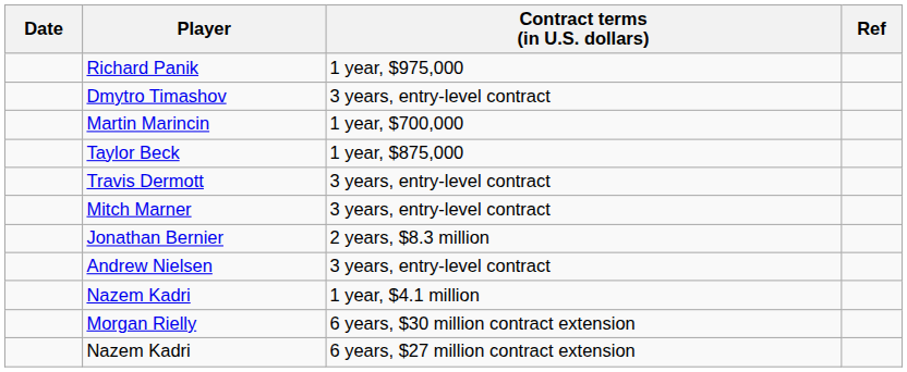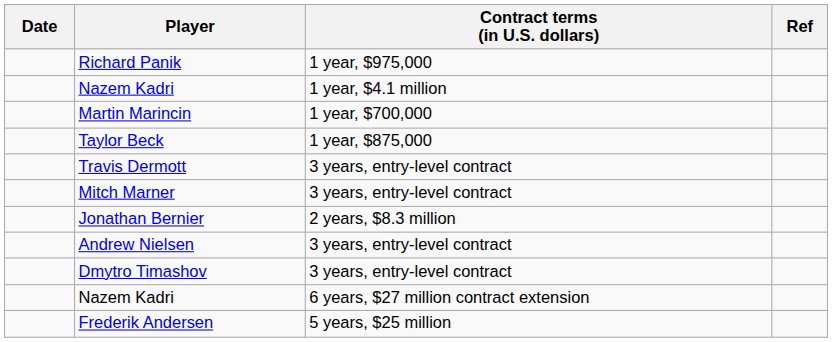 <table class="wikitable" style="border-collapse: collapse; width: 50em; padding: 3;">
 <tr bgcolor="#dddddd">
 <th>Date</th>
 <th>Player</th>
 <th>Contract terms<br>(in U.S. dollars)</th>
 <th>Ref</th>
 </tr>
 <tr>
 <td></td>
 <td><a href='#'>Richard Panik</a></td>
 <td>1 year, $975,000</td>
 <td></td>
 </tr>
 <tr>
 <td></td>
-<td><a href='#'>Dmytro Timashov</a></td>
-<td>3 years, entry-level contract</td>
+<td><a href='#'>Nazem Kadri</a></td>
+<td>1 year, $4.1 million</td>
 <td></td>
 </tr>
 <tr>
 <td></td>
 <td><a href='#'>Martin Marincin</a></td>
 <td>1 year, $700,000</td>
 <td></td>
 </tr>
 <tr>
 <td></td>
 <td><a href='#'>Taylor Beck</a></td>
 <td>1 year, $875,000</td>
 <td></td>
 </tr>
 <tr>
 <td></td>
 <td><a href='#'>Travis Dermott</a></td>
 <td>3 years, entry-level contract</td>
 <td></td>
 </tr>
 <tr>
 <td></td>
 <td><a href='#'>Mitch Marner</a></td>
 <td>3 years, entry-level contract</td>
 <td></td>
 </tr>
 <tr>
 <td></td>
 <td><a href='#'>Jonathan Bernier</a></td>
 <td>2 years, $8.3 million</td>
 <td></td>
 </tr>
 <tr>
 <td></td>
 <td><a href='#'>Andrew Nielsen</a></td>
 <td>3 years, entry-level contract</td>
 <td></td>
 </tr>
 <tr>
 <td></td>
-<td><a href='#'>Nazem Kadri</a></td>
-<td>1 year, $4.1 million</td>
-<td></td>
-</tr>
-<tr>
-<td></td>
-<td><a href='#'>Morgan Rielly</a></td>
-<td>6 years, $30 million contract extension</td>
+<td><a href='#'>Dmytro Timashov</a></td>
+<td>3 years, entry-level contract</td>
 <td></td>
 </tr>
 <tr>
 <td></td>
 <td>Nazem Kadri</td>
 <td>6 years, $27 million contract extension</td>
 <td></td>
 </tr>
+<tr>
+<td></td>
+<td><a href='#'>Frederik Andersen</a></td>
+<td>5 years, $25 million</td>
+<td></td>
+</tr>
 </table>
